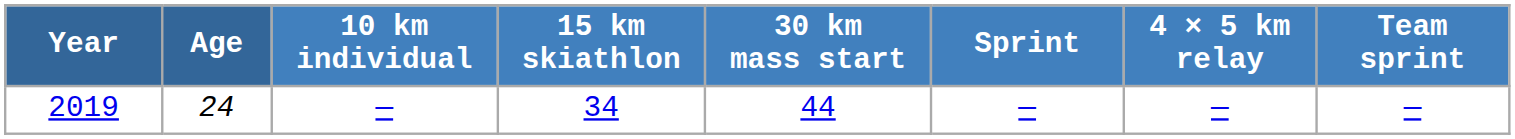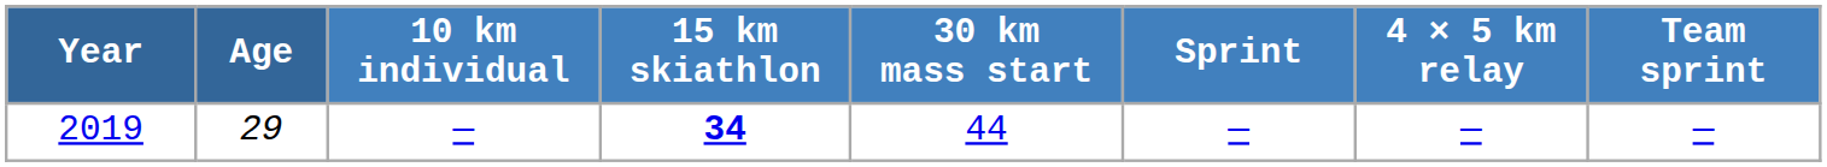 <table class="wikitable" style="font-size:95%; text-align:center; border:grey solid 1px; border-collapse:collapse; background:#ffffff;">
 <tr>
 <th style="background-color:#369; color:white; width:60px;"> Year </th>
 <th style="background-color:#369; color:white; width:40px;"> Age </th>
 <th style="background-color:#4180be; color:white; width:75px;"> 10 km <br> individual </th>
 <th style="background-color:#4180be; color:white; width:75px;"> 15 km <br> skiathlon </th>
 <th style="background-color:#4180be; color:white; width:75px;"> 30 km <br> mass start </th>
 <th style="background-color:#4180be; color:white; width:75px;"> Sprint </th>
 <th style="background-color:#4180be; color:white; width:75px;"> 4 × 5 km <br> relay </th>
 <th style="background-color:#4180be; color:white; width:75px;"> Team <br> sprint </th>
 </tr>
 <tr>
 <td><a href='#'>2019</a></td>
-<td><em>24</em></td>
+<td><em>29</em></td>
 <td><a href='#'>—</a></td>
-<td><a href='#'>34</a></td>
+<td><strong><a href='#'>34</a></strong></td>
 <td><a href='#'>44</a></td>
 <td><a href='#'>—</a></td>
 <td><a href='#'>—</a></td>
 <td><a href='#'>—</a></td>
 </tr>
 </table>
